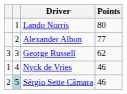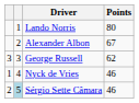 <table class="wikitable" style="font-size: 85%;">
 <tr>
 <th></th>
 <th></th>
 <th>Driver</th>
 <th>Points</th>
 </tr>
 <tr>
 <td></td>
 <td align="center">1</td>
 <td> <a href='#'>Lando Norris</a></td>
 <td>80</td>
 </tr>
 <tr>
 <td></td>
 <td align="center">2</td>
 <td> <a href='#'>Alexander Albon</a></td>
-<td>77</td>
+<td>67</td>
 </tr>
 <tr>
 <td> 3</td>
 <td align="center">3</td>
 <td> <a href='#'>George Russell</a></td>
 <td>62</td>
 </tr>
 <tr>
 <td> 1</td>
 <td align="center">4</td>
 <td> <a href='#'>Nyck de Vries</a></td>
 <td>46</td>
 </tr>
 <tr>
 <td> 2</td>
 <td align="center" style="background: lightblue;">5</td>
 <td> <a href='#'>Sérgio Sette Câmara</a></td>
 <td>46</td>
 </tr>
 </table>
